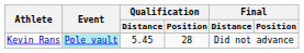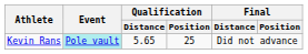 <table class=wikitable style="font-size:90%">
 <tr>
 <th rowspan="2">Athlete</th>
 <th rowspan="2">Event</th>
 <th colspan="2">Qualification</th>
 <th colspan="2">Final</th>
 </tr>
 <tr style="font-size:95%">
 <th>Distance</th>
 <th>Position</th>
 <th>Distance</th>
 <th>Position</th>
 </tr>
 <tr align=center>
 <td align=left><a href='#'>Kevin Rans</a></td>
 <td align=left style="background: paleturquoise;"><a href='#'>Pole vault</a></td>
-<td>5.45</td>
-<td>28</td>
+<td>5.65</td>
+<td>25</td>
 <td colspan=2>Did not advance</td>
 </tr>
 </table>
